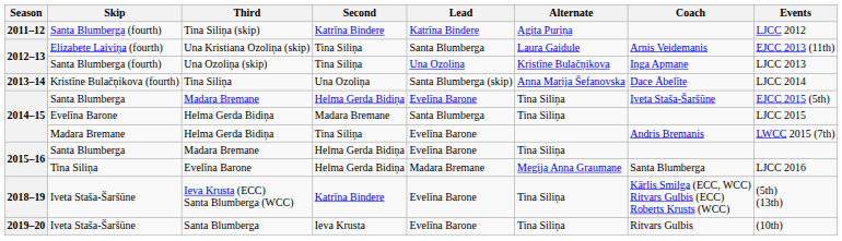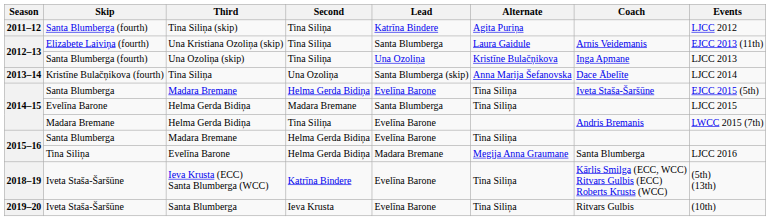 <table class="wikitable">
 <tr>
 <th scope="col">Season</th>
 <th scope="col">Skip</th>
 <th scope="col">Third</th>
 <th scope="col">Second</th>
 <th scope="col">Lead</th>
 <th scope="col">Alternate</th>
 <th scope="col">Coach</th>
 <th scope="col">Events</th>
 </tr>
 <tr>
 <th scope="row">2011–12</th>
 <td><a href='#'>Santa Blumberga</a> (fourth)</td>
 <td>Tina Siliņa (skip)</td>
-<td><a href='#'>Katrīna Bindere</a></td>
+<td>Tina Siliņa</td>
 <td><a href='#'>Katrīna Bindere</a></td>
 <td><a href='#'>Agita Puriņa</a></td>
 <td></td>
 <td><a href='#'>LJCC</a> 2012 </td>
 </tr>
 <tr>
 <th scope="row" rowspan=2>2012–13</th>
 <td><a href='#'>Elizabete Laiviņa</a> (fourth)</td>
 <td>Una Kristiana Ozoliņa (skip)</td>
 <td>Tina Siliņa</td>
 <td>Santa Blumberga</td>
 <td><a href='#'>Laura Gaidule</a></td>
 <td><a href='#'>Arnis Veidemanis</a></td>
 <td><a href='#'>EJCC 2013</a> (11th)</td>
 </tr>
 <tr>
 <td>Santa Blumberga (fourth)</td>
 <td>Una Ozoliņa (skip)</td>
 <td>Tina Siliņa</td>
 <td><a href='#'>Una Ozoliņa</a></td>
 <td><a href='#'>Kristīne Bulačņikova</a></td>
 <td><a href='#'>Inga Apmane</a></td>
 <td>LJCC 2013 </td>
 </tr>
 <tr>
 <th scope="row">2013–14</th>
 <td>Kristīne Bulačņikova (fourth)</td>
 <td>Tina Siliņa</td>
 <td>Una Ozoliņa</td>
 <td>Santa Blumberga (skip)</td>
 <td><a href='#'>Anna Marija Šefanovska</a></td>
 <td><a href='#'>Dace Ābelīte</a></td>
 <td>LJCC 2014 </td>
 </tr>
 <tr>
 <th scope="row" rowspan=3>2014–15</th>
 <td>Santa Blumberga</td>
 <td><a href='#'>Madara Bremane</a></td>
 <td><a href='#'>Helma Gerda Bidiņa</a></td>
 <td><a href='#'>Evelīna Barone</a></td>
 <td>Tina Siliņa</td>
 <td><a href='#'>Iveta Staša-Šaršūne</a></td>
 <td><a href='#'>EJCC 2015</a> (5th)</td>
 </tr>
 <tr>
 <td>Evelīna Barone</td>
 <td>Helma Gerda Bidiņa</td>
 <td>Madara Bremane</td>
 <td>Santa Blumberga</td>
 <td>Tina Siliņa</td>
 <td></td>
 <td>LJCC 2015 </td>
 </tr>
 <tr>
 <td>Madara Bremane</td>
 <td>Helma Gerda Bidiņa</td>
 <td>Tina Siliņa</td>
 <td>Evelīna Barone</td>
 <td></td>
 <td><a href='#'>Andris Bremanis</a></td>
 <td><a href='#'>LWCC</a> 2015 (7th)</td>
 </tr>
 <tr>
 <th scope="row" rowspan=2>2015–16</th>
 <td>Santa Blumberga</td>
 <td>Madara Bremane</td>
 <td>Helma Gerda Bidiņa</td>
 <td>Evelīna Barone</td>
 <td>Tina Siliņa</td>
 <td></td>
 <td></td>
 </tr>
 <tr>
 <td>Tina Siliņa</td>
 <td>Evelīna Barone</td>
 <td>Helma Gerda Bidiņa</td>
 <td>Madara Bremane</td>
 <td><a href='#'>Megija Anna Graumane</a></td>
 <td>Santa Blumberga</td>
 <td>LJCC 2016 </td>
 </tr>
 <tr>
 <th scope="row">2018–19</th>
 <td>Iveta Staša-Šaršūne</td>
 <td><a href='#'>Ieva Krusta</a> (ECC)<br>Santa Blumberga (WCC)</td>
 <td><a href='#'>Katrīna Bindere</a></td>
 <td>Evelīna Barone</td>
 <td>Tina Siliņa</td>
 <td><a href='#'>Kārlis Smilga</a> (ECC, WCC)<br><a href='#'>Ritvars Gulbis</a> (ECC)<br><a href='#'>Roberts Krusts</a> (WCC)</td>
 <td> (5th)<br> (13th)</td>
 </tr>
 <tr>
 <th scope="row">2019–20</th>
 <td>Iveta Staša-Šaršūne</td>
 <td>Santa Blumberga</td>
 <td>Ieva Krusta</td>
 <td>Evelīna Barone</td>
 <td>Tina Siliņa</td>
 <td>Ritvars Gulbis</td>
 <td> (10th)</td>
 </tr>
 </table>
